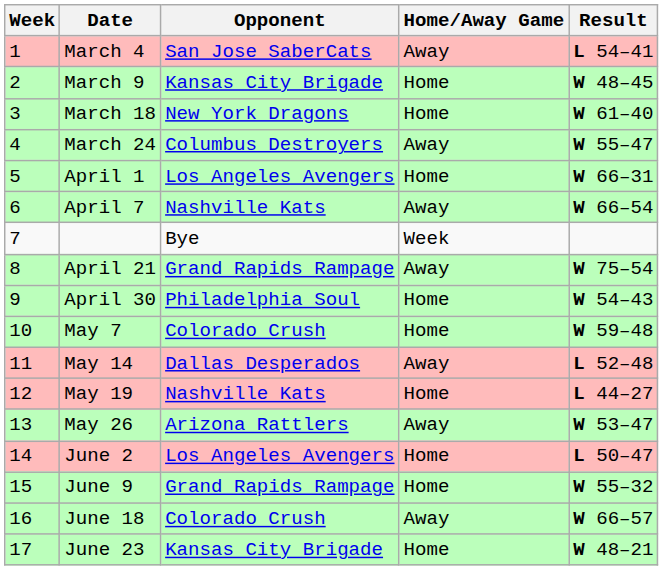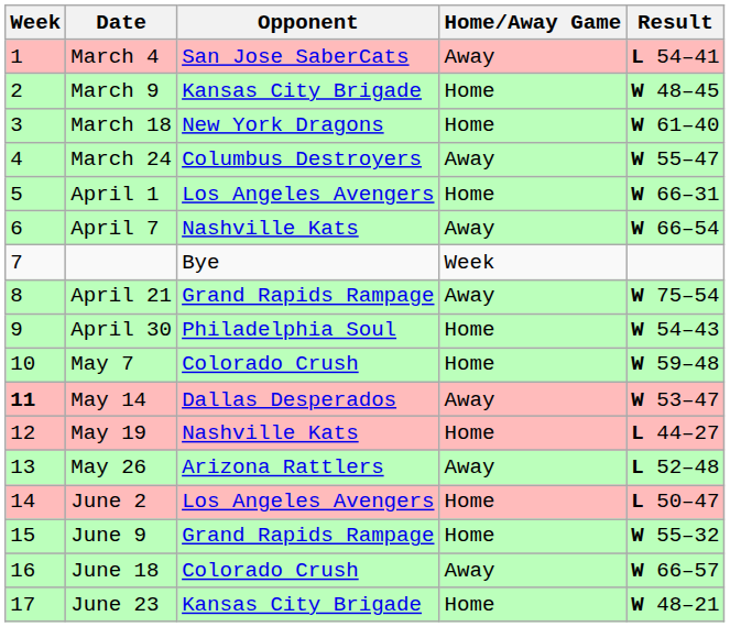 <table class="wikitable">
 <tr>
 <th>Week</th>
 <th>Date</th>
 <th>Opponent</th>
 <th>Home/Away Game</th>
 <th>Result</th>
 </tr>
 <tr bgcolor="ffbbbb">
 <td>1</td>
 <td>March 4</td>
 <td><a href='#'>San Jose SaberCats</a></td>
 <td>Away</td>
 <td><strong>L</strong> 54–41</td>
 </tr>
 <tr bgcolor="bbffbb">
 <td>2</td>
 <td>March 9</td>
 <td><a href='#'>Kansas City Brigade</a></td>
 <td>Home</td>
 <td><strong>W</strong> 48–45</td>
 </tr>
 <tr bgcolor="bbffbb">
 <td>3</td>
 <td>March 18</td>
 <td><a href='#'>New York Dragons</a></td>
 <td>Home</td>
 <td><strong>W</strong> 61–40</td>
 </tr>
 <tr bgcolor="bbffbb">
 <td>4</td>
 <td>March 24</td>
 <td><a href='#'>Columbus Destroyers</a></td>
 <td>Away</td>
 <td><strong>W</strong> 55–47</td>
 </tr>
 <tr bgcolor="bbffbb">
 <td>5</td>
 <td>April 1</td>
 <td><a href='#'>Los Angeles Avengers</a></td>
 <td>Home</td>
 <td><strong>W</strong> 66–31</td>
 </tr>
 <tr bgcolor="bbffbb">
 <td>6</td>
 <td>April 7</td>
 <td><a href='#'>Nashville Kats</a></td>
 <td>Away</td>
 <td><strong>W</strong> 66–54</td>
 </tr>
 <tr>
 <td>7</td>
 <td></td>
 <td>Bye</td>
 <td>Week</td>
 <td></td>
 </tr>
 <tr bgcolor="bbffbb">
 <td>8</td>
 <td>April 21</td>
 <td><a href='#'>Grand Rapids Rampage</a></td>
 <td>Away</td>
 <td><strong>W</strong> 75–54</td>
 </tr>
 <tr bgcolor="bbffbb">
 <td>9</td>
 <td>April 30</td>
 <td><a href='#'>Philadelphia Soul</a></td>
 <td>Home</td>
 <td><strong>W</strong> 54–43</td>
 </tr>
 <tr bgcolor="bbffbb">
 <td>10</td>
 <td>May 7</td>
 <td><a href='#'>Colorado Crush</a></td>
 <td>Home</td>
 <td><strong>W</strong> 59–48</td>
 </tr>
 <tr bgcolor="ffbbbb">
-<td>11</td>
+<td><strong>11</strong></td>
 <td>May 14</td>
 <td><a href='#'>Dallas Desperados</a></td>
 <td>Away</td>
-<td><strong>L</strong> 52–48</td>
+<td><strong>W</strong> 53–47</td>
 </tr>
 <tr bgcolor="ffbbbb">
 <td>12</td>
 <td>May 19</td>
 <td><a href='#'>Nashville Kats</a></td>
 <td>Home</td>
 <td><strong>L</strong> 44–27</td>
 </tr>
 <tr bgcolor="bbffbb">
 <td>13</td>
 <td>May 26</td>
 <td><a href='#'>Arizona Rattlers</a></td>
 <td>Away</td>
-<td><strong>W</strong> 53–47</td>
+<td><strong>L</strong> 52–48</td>
 </tr>
 <tr bgcolor="ffbbbb">
 <td>14</td>
 <td>June 2</td>
 <td><a href='#'>Los Angeles Avengers</a></td>
 <td>Home</td>
 <td><strong>L</strong> 50–47</td>
 </tr>
 <tr bgcolor="bbffbb">
 <td>15</td>
 <td>June 9</td>
 <td><a href='#'>Grand Rapids Rampage</a></td>
 <td>Home</td>
 <td><strong>W</strong> 55–32</td>
 </tr>
 <tr bgcolor="bbffbb">
 <td>16</td>
 <td>June 18</td>
 <td><a href='#'>Colorado Crush</a></td>
 <td>Away</td>
 <td><strong>W</strong> 66–57</td>
 </tr>
 <tr bgcolor="bbffbb">
 <td>17</td>
 <td>June 23</td>
 <td><a href='#'>Kansas City Brigade</a></td>
 <td>Home</td>
 <td><strong>W</strong> 48–21</td>
 </tr>
 </table>
